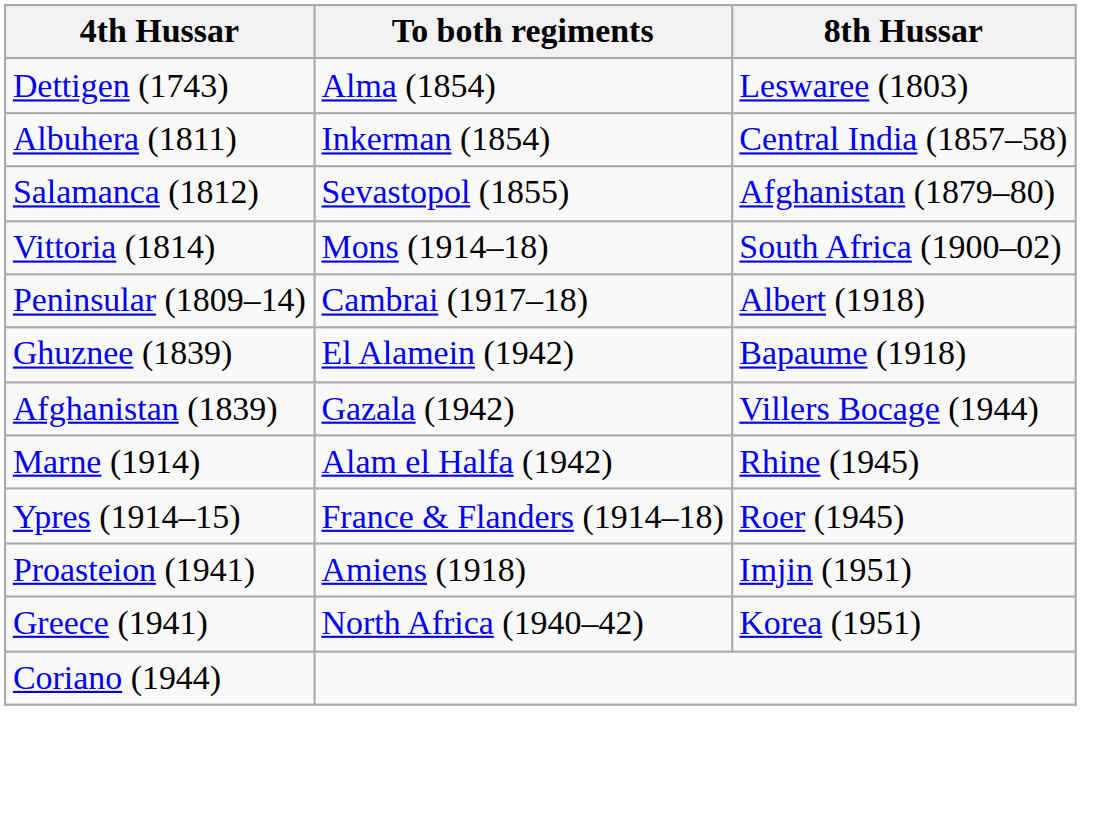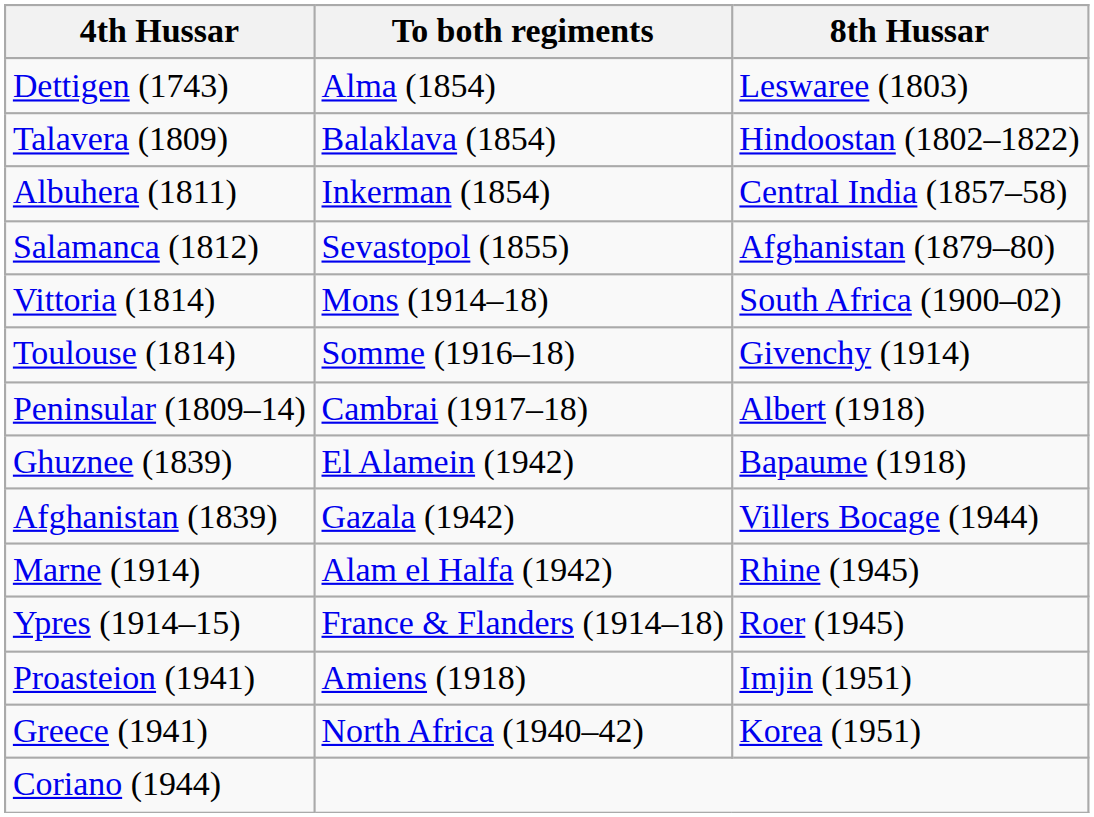 <table class="wikitable">
 <tr>
 <th>4th Hussar</th>
 <th>To both regiments</th>
 <th>8th Hussar</th>
 </tr>
 <tr>
 <td><a href='#'>Dettigen</a> (1743)</td>
 <td><a href='#'>Alma</a> (1854)</td>
 <td><a href='#'>Leswaree</a> (1803)</td>
+</tr>
+<tr>
+<td><a href='#'>Talavera</a> (1809)</td>
+<td><a href='#'>Balaklava</a> (1854)</td>
+<td><a href='#'>Hindoostan</a> (1802–1822)</td>
 </tr>
 <tr>
 <td><a href='#'>Albuhera</a> (1811)</td>
 <td><a href='#'>Inkerman</a> (1854)</td>
 <td><a href='#'>Central India</a> (1857–58)</td>
 </tr>
 <tr>
 <td><a href='#'>Salamanca</a> (1812)</td>
 <td><a href='#'>Sevastopol</a> (1855)</td>
 <td><a href='#'>Afghanistan</a> (1879–80)</td>
 </tr>
 <tr>
 <td><a href='#'>Vittoria</a> (1814)</td>
 <td><a href='#'>Mons</a> (1914–18)</td>
 <td><a href='#'>South Africa</a> (1900–02)</td>
+</tr>
+<tr>
+<td><a href='#'>Toulouse</a> (1814)</td>
+<td><a href='#'>Somme</a> (1916–18)</td>
+<td><a href='#'>Givenchy</a> (1914)</td>
 </tr>
 <tr>
 <td><a href='#'>Peninsular</a> (1809–14)</td>
 <td><a href='#'>Cambrai</a> (1917–18)</td>
 <td><a href='#'>Albert</a> (1918)</td>
 </tr>
 <tr>
 <td><a href='#'>Ghuznee</a> (1839)</td>
 <td><a href='#'>El Alamein</a> (1942)</td>
 <td><a href='#'>Bapaume</a> (1918)</td>
 </tr>
 <tr>
 <td><a href='#'>Afghanistan</a> (1839)</td>
 <td><a href='#'>Gazala</a> (1942)</td>
 <td><a href='#'>Villers Bocage</a> (1944)</td>
 </tr>
 <tr>
 <td><a href='#'>Marne</a> (1914)</td>
 <td><a href='#'>Alam el Halfa</a> (1942)</td>
 <td><a href='#'>Rhine</a> (1945)</td>
 </tr>
 <tr>
 <td><a href='#'>Ypres</a> (1914–15)</td>
 <td><a href='#'>France & Flanders</a> (1914–18)</td>
 <td><a href='#'>Roer</a> (1945)</td>
 </tr>
 <tr>
 <td><a href='#'>Proasteion</a> (1941)</td>
 <td><a href='#'>Amiens</a> (1918)</td>
 <td><a href='#'>Imjin</a> (1951)</td>
 </tr>
 <tr>
 <td><a href='#'>Greece</a> (1941)</td>
 <td><a href='#'>North Africa</a> (1940–42)</td>
 <td><a href='#'>Korea</a> (1951)</td>
 </tr>
 <tr>
 <td><a href='#'>Coriano</a> (1944)</td>
 </tr>
 </table>
